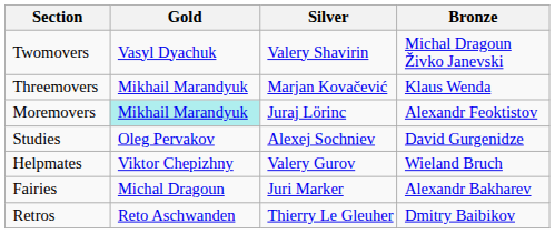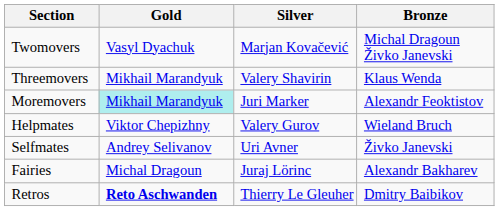 <table class="wikitable">
 <tr>
 <th>Section</th>
 <th>Gold</th>
 <th>Silver</th>
 <th>Bronze</th>
 </tr>
 <tr>
 <td> Twomovers</td>
 <td> <a href='#'>Vasyl Dyachuk</a></td>
-<td> <a href='#'>Valery Shavirin</a></td>
+<td> <a href='#'>Marjan Kovačević</a></td>
 <td> <a href='#'>Michal Dragoun</a><br> <a href='#'>Živko Janevski</a></td>
 </tr>
 <tr>
 <td> Threemovers  </td>
 <td> <a href='#'>Mikhail Marandyuk</a>  </td>
-<td> <a href='#'>Marjan Kovačević</a></td>
+<td> <a href='#'>Valery Shavirin</a></td>
 <td> <a href='#'>Klaus Wenda</a></td>
 </tr>
 <tr>
 <td> Moremovers</td>
 <td style="background: paleturquoise;"> <a href='#'>Mikhail Marandyuk</a></td>
-<td> <a href='#'>Juraj Lörinc</a></td>
+<td> <a href='#'>Juri Marker</a></td>
 <td> <a href='#'>Alexandr Feoktistov</a>  </td>
-</tr>
-<tr>
-<td> Studies</td>
-<td> <a href='#'>Oleg Pervakov</a></td>
-<td> <a href='#'>Alexej Sochniev</a></td>
-<td> <a href='#'>David Gurgenidze</a></td>
 </tr>
 <tr>
 <td> Helpmates</td>
 <td> <a href='#'>Viktor Chepizhny</a></td>
 <td> <a href='#'>Valery Gurov</a></td>
 <td> <a href='#'>Wieland Bruch</a></td>
 </tr>
 <tr>
+<td> Selfmates</td>
+<td> <a href='#'>Andrey Selivanov</a></td>
+<td> <a href='#'>Uri Avner</a></td>
+<td> <a href='#'>Živko Janevski</a></td>
+</tr>
+<tr>
 <td> Fairies</td>
 <td> <a href='#'>Michal Dragoun</a></td>
-<td> <a href='#'>Juri Marker</a></td>
+<td> <a href='#'>Juraj Lörinc</a></td>
 <td> <a href='#'>Alexandr Bakharev</a></td>
 </tr>
 <tr>
 <td> Retros</td>
-<td> <a href='#'>Reto Aschwanden</a>  </td>
+<td><strong> <a href='#'>Reto Aschwanden</a>  </strong></td>
 <td> <a href='#'>Thierry Le Gleuher</a></td>
 <td> <a href='#'>Dmitry Baibikov</a></td>
 </tr>
 </table>
